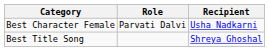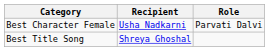 <table class="wikitable">
 <tr>
 <th>Category</th>
+<th>Recipient</th>
 <th>Role</th>
-<th>Recipient</th>
 </tr>
 <tr>
 <td>Best Character Female</td>
+<td><a href='#'>Usha Nadkarni</a></td>
 <td>Parvati Dalvi</td>
-<td><a href='#'>Usha Nadkarni</a></td>
 </tr>
 <tr>
 <td>Best Title Song</td>
+<td><a href='#'>Shreya Ghoshal</a></td>
 <td></td>
-<td><a href='#'>Shreya Ghoshal</a></td>
 </tr>
 </table>
